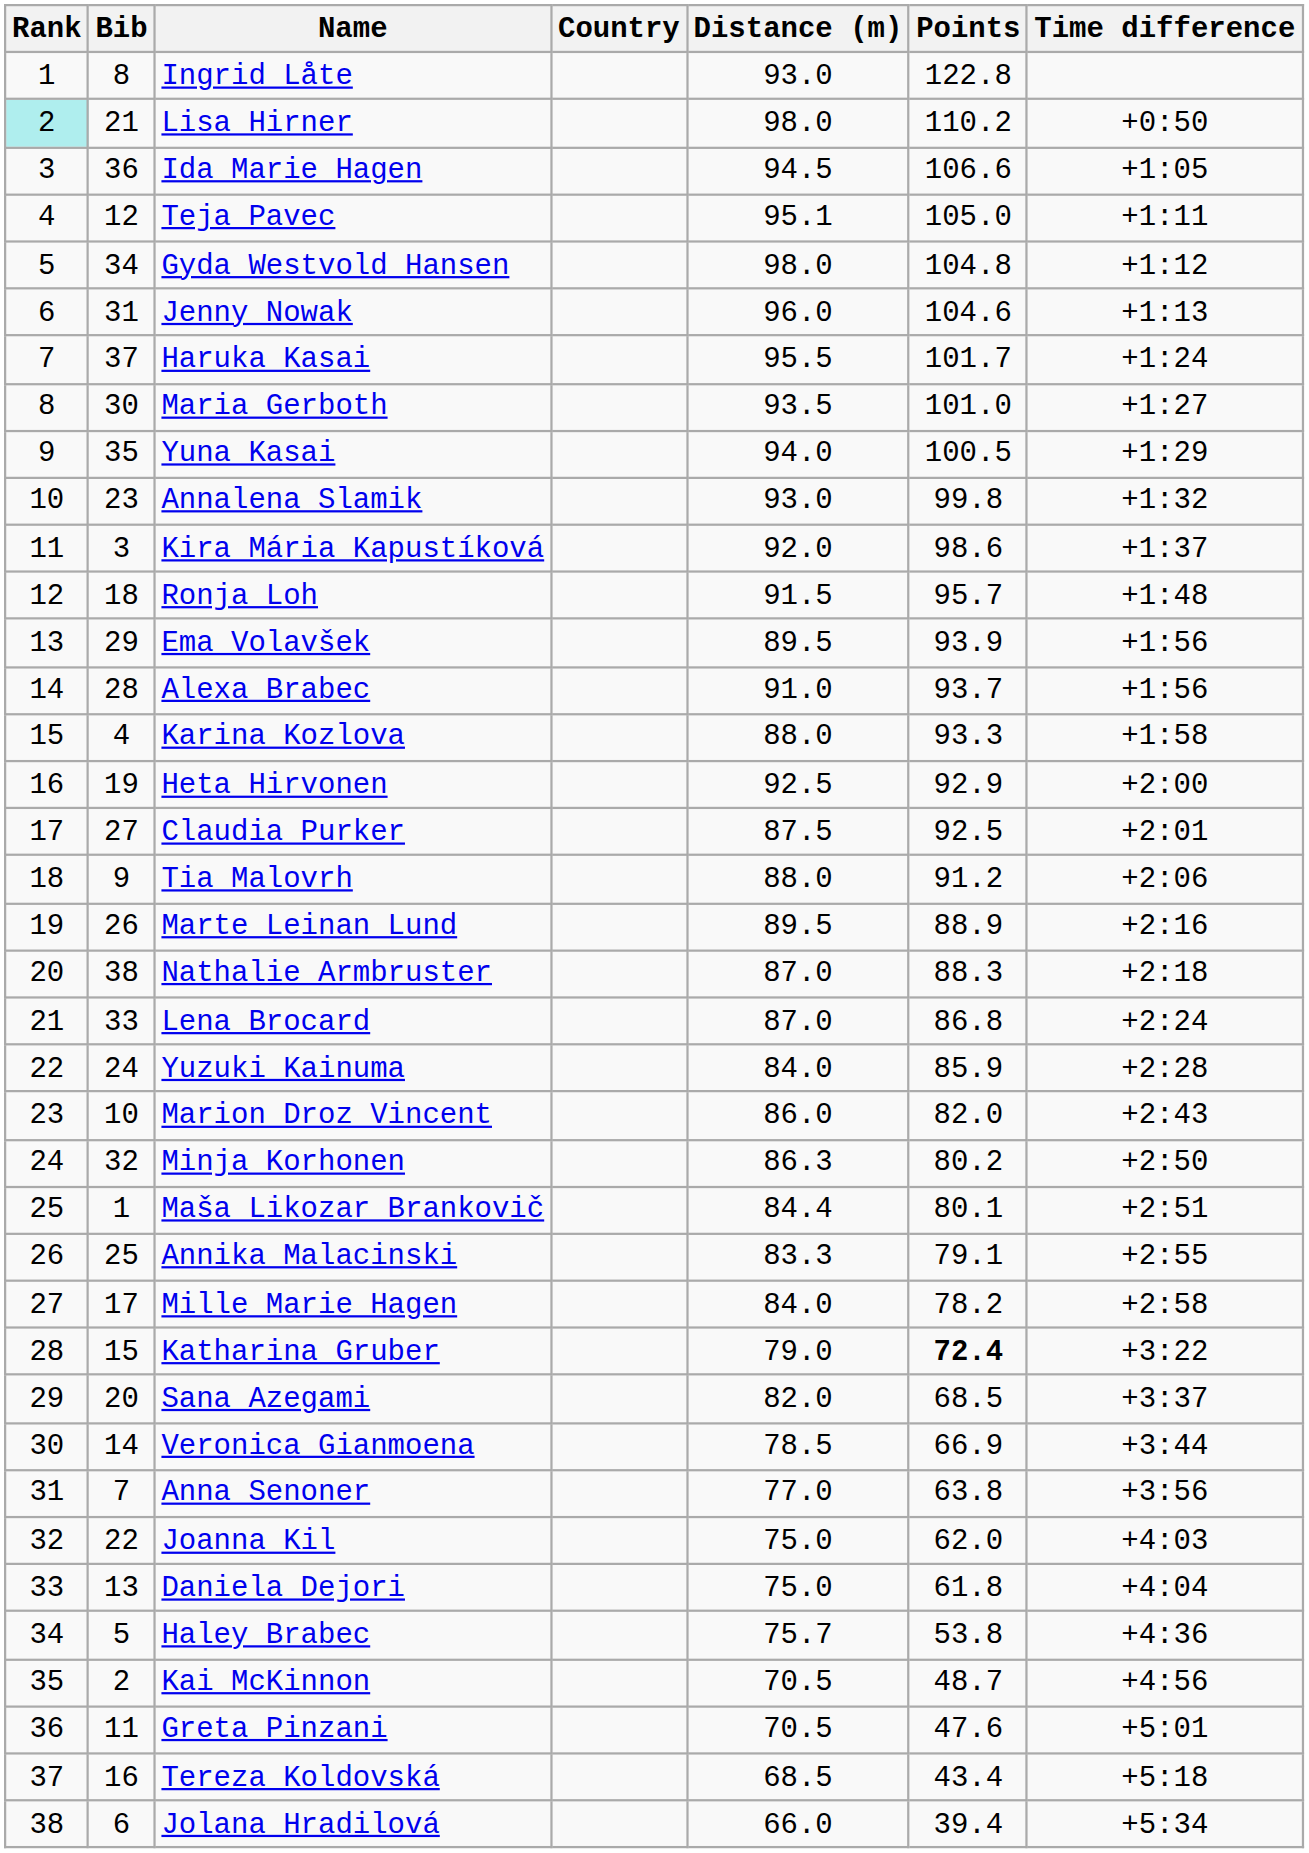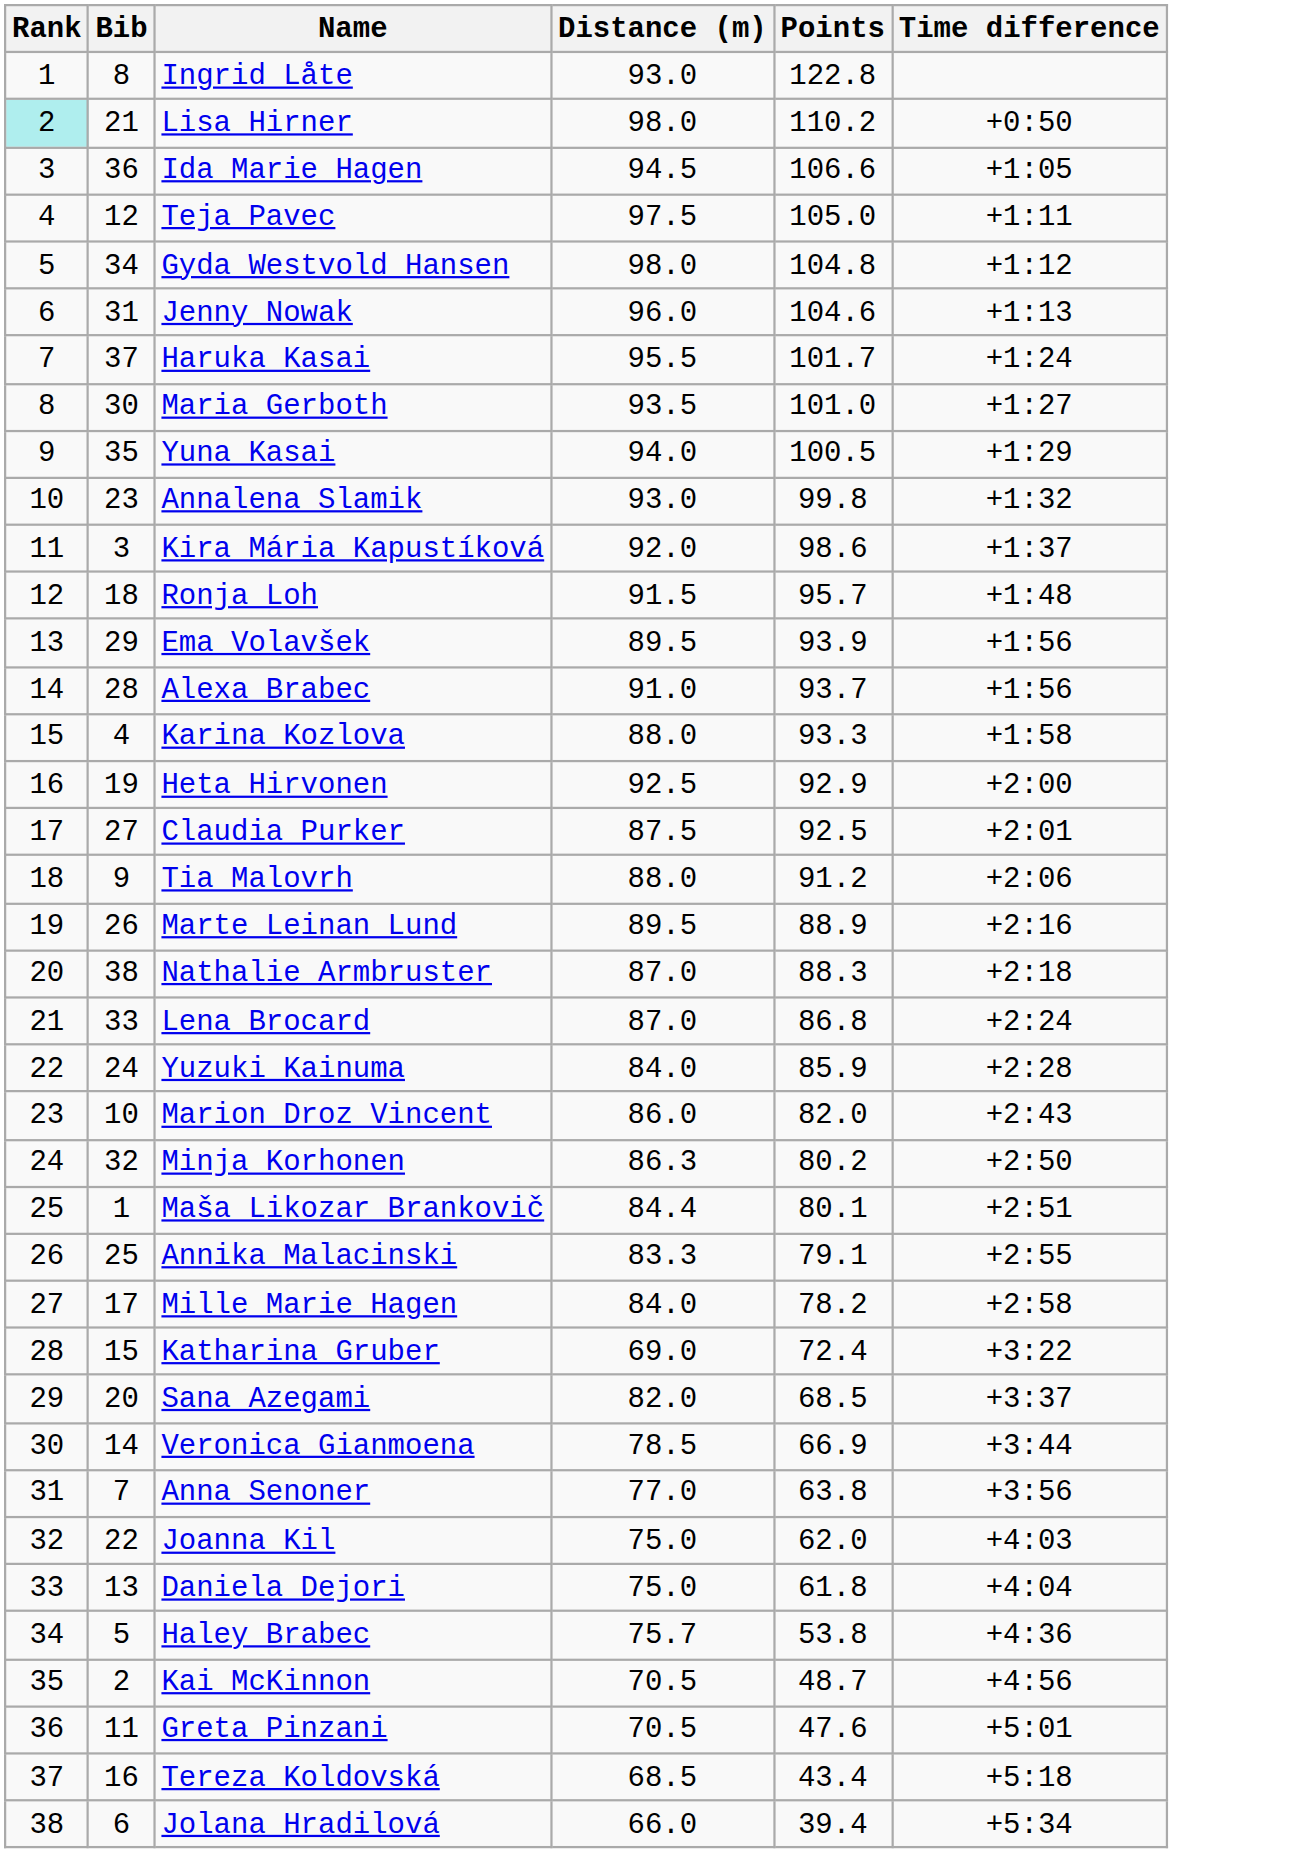 <table class="wikitable sortable" style="text-align:center">
 <tr>
 <th>Rank</th>
 <th>Bib</th>
 <th>Name</th>
-<th>Country</th>
 <th>Distance (m)</th>
 <th>Points</th>
 <th>Time difference</th>
 </tr>
 <tr>
 <td>1</td>
 <td>8</td>
 <td align=left><a href='#'>Ingrid Låte</a></td>
-<td align=left></td>
 <td>93.0</td>
 <td>122.8</td>
 <td></td>
 </tr>
 <tr>
 <td style="background: paleturquoise;">2</td>
 <td>21</td>
 <td align=left><a href='#'>Lisa Hirner</a></td>
-<td align=left></td>
 <td>98.0</td>
 <td>110.2</td>
 <td>+0:50</td>
 </tr>
 <tr>
 <td>3</td>
 <td>36</td>
 <td align=left><a href='#'>Ida Marie Hagen</a></td>
-<td align=left></td>
 <td>94.5</td>
 <td>106.6</td>
 <td>+1:05</td>
 </tr>
 <tr>
 <td>4</td>
 <td>12</td>
 <td align=left><a href='#'>Teja Pavec</a></td>
-<td align=left></td>
-<td>95.1</td>
+<td>97.5</td>
 <td>105.0</td>
 <td>+1:11</td>
 </tr>
 <tr>
 <td>5</td>
 <td>34</td>
 <td align=left><a href='#'>Gyda Westvold Hansen</a></td>
-<td align=left></td>
 <td>98.0</td>
 <td>104.8</td>
 <td>+1:12</td>
 </tr>
 <tr>
 <td>6</td>
 <td>31</td>
 <td align=left><a href='#'>Jenny Nowak</a></td>
-<td align=left></td>
 <td>96.0</td>
 <td>104.6</td>
 <td>+1:13</td>
 </tr>
 <tr>
 <td>7</td>
 <td>37</td>
 <td align=left><a href='#'>Haruka Kasai</a></td>
-<td align=left></td>
 <td>95.5</td>
 <td>101.7</td>
 <td>+1:24</td>
 </tr>
 <tr>
 <td>8</td>
 <td>30</td>
 <td align=left><a href='#'>Maria Gerboth</a></td>
-<td align=left></td>
 <td>93.5</td>
 <td>101.0</td>
 <td>+1:27</td>
 </tr>
 <tr>
 <td>9</td>
 <td>35</td>
 <td align=left><a href='#'>Yuna Kasai</a></td>
-<td align=left></td>
 <td>94.0</td>
 <td>100.5</td>
 <td>+1:29</td>
 </tr>
 <tr>
 <td>10</td>
 <td>23</td>
 <td align=left><a href='#'>Annalena Slamik</a></td>
-<td align=left></td>
 <td>93.0</td>
 <td>99.8</td>
 <td>+1:32</td>
 </tr>
 <tr>
 <td>11</td>
 <td>3</td>
 <td align=left><a href='#'>Kira Mária Kapustíková</a></td>
-<td align=left></td>
 <td>92.0</td>
 <td>98.6</td>
 <td>+1:37</td>
 </tr>
 <tr>
 <td>12</td>
 <td>18</td>
 <td align=left><a href='#'>Ronja Loh</a></td>
-<td align=left></td>
 <td>91.5</td>
 <td>95.7</td>
 <td>+1:48</td>
 </tr>
 <tr>
 <td>13</td>
 <td>29</td>
 <td align=left><a href='#'>Ema Volavšek</a></td>
-<td align=left></td>
 <td>89.5</td>
 <td>93.9</td>
 <td>+1:56</td>
 </tr>
 <tr>
 <td>14</td>
 <td>28</td>
 <td align=left><a href='#'>Alexa Brabec</a></td>
-<td align=left></td>
 <td>91.0</td>
 <td>93.7</td>
 <td>+1:56</td>
 </tr>
 <tr>
 <td>15</td>
 <td>4</td>
 <td align=left><a href='#'>Karina Kozlova</a></td>
-<td align=left></td>
 <td>88.0</td>
 <td>93.3</td>
 <td>+1:58</td>
 </tr>
 <tr>
 <td>16</td>
 <td>19</td>
 <td align=left><a href='#'>Heta Hirvonen</a></td>
-<td align=left></td>
 <td>92.5</td>
 <td>92.9</td>
 <td>+2:00</td>
 </tr>
 <tr>
 <td>17</td>
 <td>27</td>
 <td align=left><a href='#'>Claudia Purker</a></td>
-<td align=left></td>
 <td>87.5</td>
 <td>92.5</td>
 <td>+2:01</td>
 </tr>
 <tr>
 <td>18</td>
 <td>9</td>
 <td align=left><a href='#'>Tia Malovrh</a></td>
-<td align=left></td>
 <td>88.0</td>
 <td>91.2</td>
 <td>+2:06</td>
 </tr>
 <tr>
 <td>19</td>
 <td>26</td>
 <td align=left><a href='#'>Marte Leinan Lund</a></td>
-<td align=left></td>
 <td>89.5</td>
 <td>88.9</td>
 <td>+2:16</td>
 </tr>
 <tr>
 <td>20</td>
 <td>38</td>
 <td align=left><a href='#'>Nathalie Armbruster</a></td>
-<td align=left></td>
 <td>87.0</td>
 <td>88.3</td>
 <td>+2:18</td>
 </tr>
 <tr>
 <td>21</td>
 <td>33</td>
 <td align=left><a href='#'>Lena Brocard</a></td>
-<td align=left></td>
 <td>87.0</td>
 <td>86.8</td>
 <td>+2:24</td>
 </tr>
 <tr>
 <td>22</td>
 <td>24</td>
 <td align=left><a href='#'>Yuzuki Kainuma</a></td>
-<td align=left></td>
 <td>84.0</td>
 <td>85.9</td>
 <td>+2:28</td>
 </tr>
 <tr>
 <td>23</td>
 <td>10</td>
 <td align=left><a href='#'>Marion Droz Vincent</a></td>
-<td align=left></td>
 <td>86.0</td>
 <td>82.0</td>
 <td>+2:43</td>
 </tr>
 <tr>
 <td>24</td>
 <td>32</td>
 <td align=left><a href='#'>Minja Korhonen</a></td>
-<td align=left></td>
 <td>86.3</td>
 <td>80.2</td>
 <td>+2:50</td>
 </tr>
 <tr>
 <td>25</td>
 <td>1</td>
 <td align=left><a href='#'>Maša Likozar Brankovič</a></td>
-<td align=left></td>
 <td>84.4</td>
 <td>80.1</td>
 <td>+2:51</td>
 </tr>
 <tr>
 <td>26</td>
 <td>25</td>
 <td align=left><a href='#'>Annika Malacinski</a></td>
-<td align=left></td>
 <td>83.3</td>
 <td>79.1</td>
 <td>+2:55</td>
 </tr>
 <tr>
 <td>27</td>
 <td>17</td>
 <td align=left><a href='#'>Mille Marie Hagen</a></td>
-<td align=left></td>
 <td>84.0</td>
 <td>78.2</td>
 <td>+2:58</td>
 </tr>
 <tr>
 <td>28</td>
 <td>15</td>
 <td align=left><a href='#'>Katharina Gruber</a></td>
-<td align=left></td>
-<td>79.0</td>
-<td><strong>72.4</strong></td>
+<td>69.0</td>
+<td>72.4</td>
 <td>+3:22</td>
 </tr>
 <tr>
 <td>29</td>
 <td>20</td>
 <td align=left><a href='#'>Sana Azegami</a></td>
-<td align=left></td>
 <td>82.0</td>
 <td>68.5</td>
 <td>+3:37</td>
 </tr>
 <tr>
 <td>30</td>
 <td>14</td>
 <td align=left><a href='#'>Veronica Gianmoena</a></td>
-<td align=left></td>
 <td>78.5</td>
 <td>66.9</td>
 <td>+3:44</td>
 </tr>
 <tr>
 <td>31</td>
 <td>7</td>
 <td align=left><a href='#'>Anna Senoner</a></td>
-<td align=left></td>
 <td>77.0</td>
 <td>63.8</td>
 <td>+3:56</td>
 </tr>
 <tr>
 <td>32</td>
 <td>22</td>
 <td align=left><a href='#'>Joanna Kil</a></td>
-<td align=left></td>
 <td>75.0</td>
 <td>62.0</td>
 <td>+4:03</td>
 </tr>
 <tr>
 <td>33</td>
 <td>13</td>
 <td align=left><a href='#'>Daniela Dejori</a></td>
-<td align=left></td>
 <td>75.0</td>
 <td>61.8</td>
 <td>+4:04</td>
 </tr>
 <tr>
 <td>34</td>
 <td>5</td>
 <td align=left><a href='#'>Haley Brabec</a></td>
-<td align=left></td>
 <td>75.7</td>
 <td>53.8</td>
 <td>+4:36</td>
 </tr>
 <tr>
 <td>35</td>
 <td>2</td>
 <td align=left><a href='#'>Kai McKinnon</a></td>
-<td align=left></td>
 <td>70.5</td>
 <td>48.7</td>
 <td>+4:56</td>
 </tr>
 <tr>
 <td>36</td>
 <td>11</td>
 <td align=left><a href='#'>Greta Pinzani</a></td>
-<td align=left></td>
 <td>70.5</td>
 <td>47.6</td>
 <td>+5:01</td>
 </tr>
 <tr>
 <td>37</td>
 <td>16</td>
 <td align=left><a href='#'>Tereza Koldovská</a></td>
-<td align=left></td>
 <td>68.5</td>
 <td>43.4</td>
 <td>+5:18</td>
 </tr>
 <tr>
 <td>38</td>
 <td>6</td>
 <td align=left><a href='#'>Jolana Hradilová</a></td>
-<td align=left></td>
 <td>66.0</td>
 <td>39.4</td>
 <td>+5:34</td>
 </tr>
 </table>
